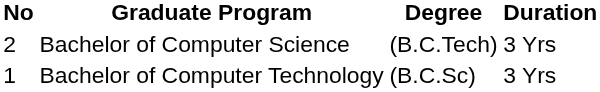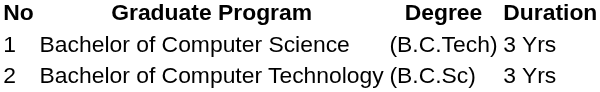 <table ->
 <tr>
 <th>No</th>
 <th>Graduate Program</th>
 <th>Degree</th>
 <th class="Duration">Duration</th>
 </tr>
 <tr>
-<td>2</td>
+<td>1</td>
 <td>Bachelor of Computer Science</td>
 <td>(B.C.Tech)</td>
 <td>3 Yrs</td>
 </tr>
 <tr>
-<td>1</td>
+<td>2</td>
 <td>Bachelor of Computer Technology</td>
 <td>(B.C.Sc)</td>
 <td>3 Yrs</td>
 </tr>
 </table>
